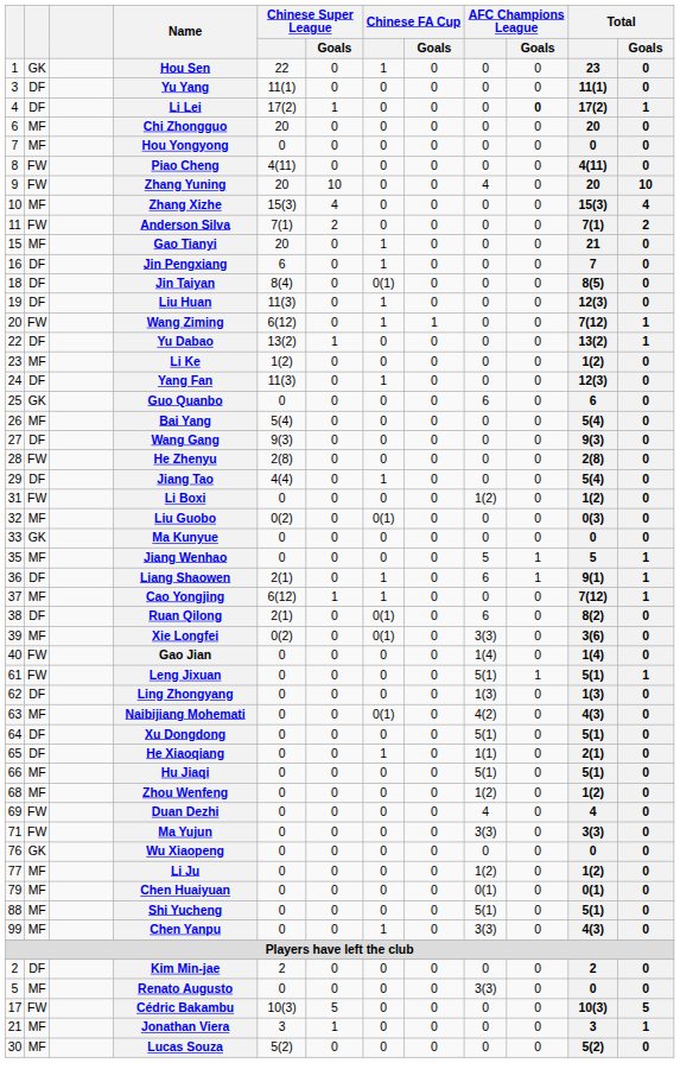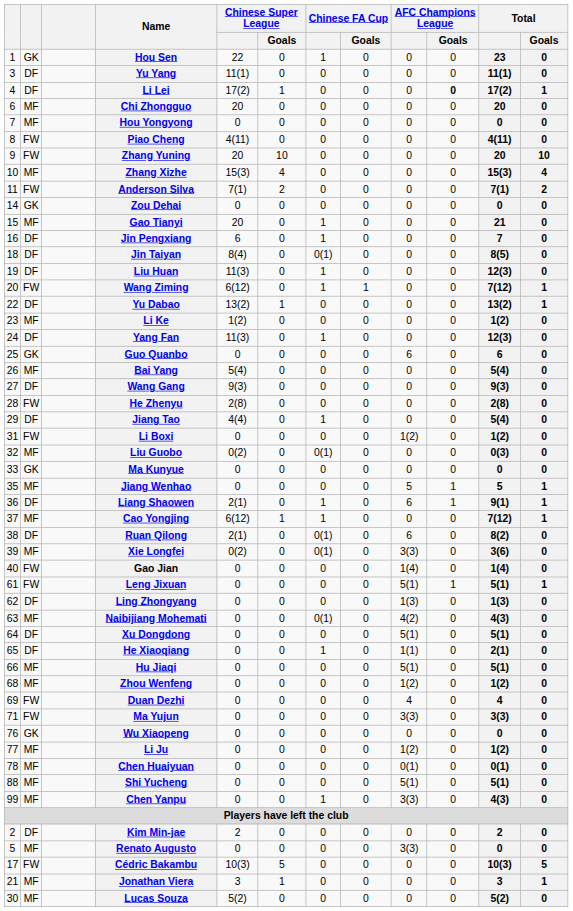 <table class="wikitable sortable plainrowheaders" style="text-align:center">
 <tr>
 <th rowspan="2"></th>
 <th rowspan="2"></th>
 <th rowspan="2" style="width:75px;"></th>
 <th rowspan="2" style="width:180px;">Name</th>
 <th colspan="2" style="width:180px;"><a href='#'>Chinese Super League</a></th>
 <th colspan="2" style="width:180px;"><a href='#'>Chinese FA Cup</a></th>
 <th colspan="2" style="width:180px;"><a href='#'>AFC Champions League</a></th>
 <th colspan="2" style="width:180px;">Total</th>
 </tr>
 <tr>
 <th></th>
 <th>Goals</th>
 <th></th>
 <th>Goals</th>
 <th></th>
 <th>Goals</th>
 <th></th>
 <th>Goals</th>
 </tr>
 <tr>
 <td>1</td>
 <td>GK</td>
 <td></td>
 <th scope="row"><a href='#'>Hou Sen</a><br></th>
 <td>22</td>
 <td>0<br></td>
 <td>1</td>
 <td>0<br></td>
 <td>0</td>
 <td>0<br></td>
 <th>23</th>
 <th>0</th>
 </tr>
 <tr>
 <td>3</td>
 <td>DF</td>
 <td></td>
 <th scope="row"><a href='#'>Yu Yang</a><br></th>
 <td>11(1)</td>
 <td>0<br></td>
 <td>0</td>
 <td>0<br></td>
 <td>0</td>
 <td>0<br></td>
 <th>11(1)</th>
 <th>0</th>
 </tr>
 <tr>
 <td>4</td>
 <td>DF</td>
 <td></td>
 <th scope="row"><a href='#'>Li Lei</a><br></th>
 <td>17(2)</td>
 <td>1<br></td>
 <td>0</td>
 <td>0<br></td>
 <td>0</td>
 <td><strong>0<br></strong></td>
 <th>17(2)</th>
 <th>1</th>
 </tr>
 <tr>
 <td>6</td>
 <td>MF</td>
 <td></td>
 <th scope="row"><a href='#'>Chi Zhongguo</a><br></th>
 <td>20</td>
 <td>0<br></td>
 <td>0</td>
 <td>0<br></td>
 <td>0</td>
 <td>0<br></td>
 <th>20</th>
 <th>0</th>
 </tr>
 <tr>
 <td>7</td>
 <td>MF</td>
 <td></td>
 <th scope="row"><a href='#'>Hou Yongyong</a><br></th>
 <td>0</td>
 <td>0<br></td>
 <td>0</td>
 <td>0<br></td>
 <td>0</td>
 <td>0<br></td>
 <th>0</th>
 <th>0</th>
 </tr>
 <tr>
 <td>8</td>
 <td>FW</td>
 <td></td>
 <th scope="row"><a href='#'>Piao Cheng</a><br></th>
 <td>4(11)</td>
 <td>0<br></td>
 <td>0</td>
 <td>0<br></td>
 <td>0</td>
 <td>0<br></td>
 <th>4(11)</th>
 <th>0</th>
 </tr>
 <tr>
 <td>9</td>
 <td>FW</td>
 <td></td>
 <th scope="row"><a href='#'>Zhang Yuning</a><br></th>
 <td>20</td>
 <td>10<br></td>
 <td>0</td>
 <td>0<br></td>
-<td>4</td>
+<td>0</td>
 <td>0<br></td>
 <th>20</th>
 <th>10</th>
 </tr>
 <tr>
 <td>10</td>
 <td>MF</td>
 <td></td>
 <th scope="row"><a href='#'>Zhang Xizhe</a><br></th>
 <td>15(3)</td>
 <td>4<br></td>
 <td>0</td>
 <td>0<br></td>
 <td>0</td>
 <td>0<br></td>
 <th>15(3)</th>
 <th>4</th>
 </tr>
 <tr>
 <td>11</td>
 <td>FW</td>
 <td></td>
 <th scope="row"><a href='#'>Anderson Silva</a><br></th>
 <td>7(1)</td>
 <td>2<br></td>
 <td>0</td>
 <td>0<br></td>
 <td>0</td>
 <td>0<br></td>
 <th>7(1)</th>
 <th>2</th>
+</tr>
+<tr>
+<td>14</td>
+<td>GK</td>
+<td></td>
+<th scope="row"><a href='#'>Zou Dehai</a><br></th>
+<td>0</td>
+<td>0<br></td>
+<td>0</td>
+<td>0<br></td>
+<td>0</td>
+<td>0<br></td>
+<th>0</th>
+<th>0</th>
 </tr>
 <tr>
 <td>15</td>
 <td>MF</td>
 <td></td>
 <th scope="row"><a href='#'>Gao Tianyi</a><br></th>
 <td>20</td>
 <td>0<br></td>
 <td>1</td>
 <td>0<br></td>
 <td>0</td>
 <td>0<br></td>
 <th>21</th>
 <th>0</th>
 </tr>
 <tr>
 <td>16</td>
 <td>DF</td>
 <td></td>
 <th scope="row"><a href='#'>Jin Pengxiang</a><br></th>
 <td>6</td>
 <td>0<br></td>
 <td>1</td>
 <td>0<br></td>
 <td>0</td>
 <td>0<br></td>
 <th>7</th>
 <th>0</th>
 </tr>
 <tr>
 <td>18</td>
 <td>DF</td>
 <td></td>
 <th scope="row"><a href='#'>Jin Taiyan</a><br></th>
 <td>8(4)</td>
 <td>0<br></td>
 <td>0(1)</td>
 <td>0<br></td>
 <td>0</td>
 <td>0<br></td>
 <th>8(5)</th>
 <th>0</th>
 </tr>
 <tr>
 <td>19</td>
 <td>DF</td>
 <td></td>
 <th scope="row"><a href='#'>Liu Huan</a><br></th>
 <td>11(3)</td>
 <td>0<br></td>
 <td>1</td>
 <td>0<br></td>
 <td>0</td>
 <td>0<br></td>
 <th>12(3)</th>
 <th>0</th>
 </tr>
 <tr>
 <td>20</td>
 <td>FW</td>
 <td></td>
 <th scope="row"><a href='#'>Wang Ziming</a><br></th>
 <td>6(12)</td>
 <td>0<br></td>
 <td>1</td>
 <td>1<br></td>
 <td>0</td>
 <td>0<br></td>
 <th>7(12)</th>
 <th>1</th>
 </tr>
 <tr>
 <td>22</td>
 <td>DF</td>
 <td></td>
 <th scope="row"><a href='#'>Yu Dabao</a><br></th>
 <td>13(2)</td>
 <td>1<br></td>
 <td>0</td>
 <td>0<br></td>
 <td>0</td>
 <td>0<br></td>
 <th>13(2)</th>
 <th>1</th>
 </tr>
 <tr>
 <td>23</td>
 <td>MF</td>
 <td></td>
 <th scope="row"><a href='#'>Li Ke</a><br></th>
 <td>1(2)</td>
 <td>0<br></td>
 <td>0</td>
 <td>0<br></td>
 <td>0</td>
 <td>0<br></td>
 <th>1(2)</th>
 <th>0</th>
 </tr>
 <tr>
 <td>24</td>
 <td>DF</td>
 <td></td>
 <th scope="row"><a href='#'>Yang Fan</a><br></th>
 <td>11(3)</td>
 <td>0<br></td>
 <td>1</td>
 <td>0<br></td>
 <td>0</td>
 <td>0<br></td>
 <th>12(3)</th>
 <th>0</th>
 </tr>
 <tr>
 <td>25</td>
 <td>GK</td>
 <td></td>
 <th scope="row"><a href='#'>Guo Quanbo</a><br></th>
 <td>0</td>
 <td>0<br></td>
 <td>0</td>
 <td>0<br></td>
 <td>6</td>
 <td>0<br></td>
 <th>6</th>
 <th>0</th>
 </tr>
 <tr>
 <td>26</td>
 <td>MF</td>
 <td></td>
 <th scope="row"><a href='#'>Bai Yang</a><br></th>
 <td>5(4)</td>
 <td>0<br></td>
 <td>0</td>
 <td>0<br></td>
 <td>0</td>
 <td>0<br></td>
 <th>5(4)</th>
 <th>0</th>
 </tr>
 <tr>
 <td>27</td>
 <td>DF</td>
 <td></td>
 <th scope="row"><a href='#'>Wang Gang</a><br></th>
 <td>9(3)</td>
 <td>0<br></td>
 <td>0</td>
 <td>0<br></td>
 <td>0</td>
 <td>0<br></td>
 <th>9(3)</th>
 <th>0</th>
 </tr>
 <tr>
 <td>28</td>
 <td>FW</td>
 <td></td>
 <th scope="row"><a href='#'>He Zhenyu</a><br></th>
 <td>2(8)</td>
 <td>0<br></td>
 <td>0</td>
 <td>0<br></td>
 <td>0</td>
 <td>0<br></td>
 <th>2(8)</th>
 <th>0</th>
 </tr>
 <tr>
 <td>29</td>
 <td>DF</td>
 <td></td>
 <th scope="row"><a href='#'>Jiang Tao</a><br></th>
 <td>4(4)</td>
 <td>0<br></td>
 <td>1</td>
 <td>0<br></td>
 <td>0</td>
 <td>0<br></td>
 <th>5(4)</th>
 <th>0</th>
 </tr>
 <tr>
 <td>31</td>
 <td>FW</td>
 <td></td>
 <th scope="row"><a href='#'>Li Boxi</a><br></th>
 <td>0</td>
 <td>0<br></td>
 <td>0</td>
 <td>0<br></td>
 <td>1(2)</td>
 <td>0<br></td>
 <th>1(2)</th>
 <th>0</th>
 </tr>
 <tr>
 <td>32</td>
 <td>MF</td>
 <td></td>
 <th scope="row"><a href='#'>Liu Guobo</a><br></th>
 <td>0(2)</td>
 <td>0<br></td>
 <td>0(1)</td>
 <td>0<br></td>
 <td>0</td>
 <td>0<br></td>
 <th>0(3)</th>
 <th>0</th>
 </tr>
 <tr>
 <td>33</td>
 <td>GK</td>
 <td></td>
 <th scope="row"><a href='#'>Ma Kunyue</a><br></th>
 <td>0</td>
 <td>0<br></td>
 <td>0</td>
 <td>0<br></td>
 <td>0</td>
 <td>0<br></td>
 <th>0</th>
 <th>0</th>
 </tr>
 <tr>
 <td>35</td>
 <td>MF</td>
 <td></td>
 <th scope="row"><a href='#'>Jiang Wenhao</a><br></th>
 <td>0</td>
 <td>0<br></td>
 <td>0</td>
 <td>0<br></td>
 <td>5</td>
 <td>1<br></td>
 <th>5</th>
 <th>1</th>
 </tr>
 <tr>
 <td>36</td>
 <td>DF</td>
 <td></td>
 <th scope="row"><a href='#'>Liang Shaowen</a><br></th>
 <td>2(1)</td>
 <td>0<br></td>
 <td>1</td>
 <td>0<br></td>
 <td>6</td>
 <td>1<br></td>
 <th>9(1)</th>
 <th>1</th>
 </tr>
 <tr>
 <td>37</td>
 <td>MF</td>
 <td></td>
 <th scope="row"><a href='#'>Cao Yongjing</a><br></th>
 <td>6(12)</td>
 <td>1<br></td>
 <td>1</td>
 <td>0<br></td>
 <td>0</td>
 <td>0<br></td>
 <th>7(12)</th>
 <th>1</th>
 </tr>
 <tr>
 <td>38</td>
 <td>DF</td>
 <td></td>
 <th scope="row"><a href='#'>Ruan Qilong</a><br></th>
 <td>2(1)</td>
 <td>0<br></td>
 <td>0(1)</td>
 <td>0<br></td>
 <td>6</td>
 <td>0<br></td>
 <th>8(2)</th>
 <th>0</th>
 </tr>
 <tr>
 <td>39</td>
 <td>MF</td>
 <td></td>
 <th scope="row"><a href='#'>Xie Longfei</a><br></th>
 <td>0(2)</td>
 <td>0<br></td>
 <td>0(1)</td>
 <td>0<br></td>
 <td>3(3)</td>
 <td>0<br></td>
 <th>3(6)</th>
 <th>0</th>
 </tr>
 <tr>
 <td>40</td>
 <td>FW</td>
 <td></td>
 <th scope="row">Gao Jian<br></th>
 <td>0</td>
 <td>0<br></td>
 <td>0</td>
 <td>0<br></td>
 <td>1(4)</td>
 <td>0<br></td>
 <th>1(4)</th>
 <th>0</th>
 </tr>
 <tr>
 <td>61</td>
 <td>FW</td>
 <td></td>
 <th scope="row"><a href='#'>Leng Jixuan</a><br></th>
 <td>0</td>
 <td>0<br></td>
 <td>0</td>
 <td>0<br></td>
 <td>5(1)</td>
 <td>1<br></td>
 <th>5(1)</th>
 <th>1</th>
 </tr>
 <tr>
 <td>62</td>
 <td>DF</td>
 <td></td>
 <th scope="row"><a href='#'>Ling Zhongyang</a><br></th>
 <td>0</td>
 <td>0<br></td>
 <td>0</td>
 <td>0<br></td>
 <td>1(3)</td>
 <td>0<br></td>
 <th>1(3)</th>
 <th>0</th>
 </tr>
 <tr>
 <td>63</td>
 <td>MF</td>
 <td></td>
 <th scope="row"><a href='#'>Naibijiang Mohemati</a><br></th>
 <td>0</td>
 <td>0<br></td>
 <td>0(1)</td>
 <td>0<br></td>
 <td>4(2)</td>
 <td>0<br></td>
 <th>4(3)</th>
 <th>0</th>
 </tr>
 <tr>
 <td>64</td>
 <td>DF</td>
 <td></td>
 <th scope="row"><a href='#'>Xu Dongdong</a><br></th>
 <td>0</td>
 <td>0<br></td>
 <td>0</td>
 <td>0<br></td>
 <td>5(1)</td>
 <td>0<br></td>
 <th>5(1)</th>
 <th>0</th>
 </tr>
 <tr>
 <td>65</td>
 <td>DF</td>
 <td></td>
 <th scope="row"><a href='#'>He Xiaoqiang</a><br></th>
 <td>0</td>
 <td>0<br></td>
 <td>1</td>
 <td>0<br></td>
 <td>1(1)</td>
 <td>0<br></td>
 <th>2(1)</th>
 <th>0</th>
 </tr>
 <tr>
 <td>66</td>
 <td>MF</td>
 <td></td>
 <th scope="row"><a href='#'>Hu Jiaqi</a><br></th>
 <td>0</td>
 <td>0<br></td>
 <td>0</td>
 <td>0<br></td>
 <td>5(1)</td>
 <td>0<br></td>
 <th>5(1)</th>
 <th>0</th>
 </tr>
 <tr>
 <td>68</td>
 <td>MF</td>
 <td></td>
 <th scope="row"><a href='#'>Zhou Wenfeng</a><br></th>
 <td>0</td>
 <td>0<br></td>
 <td>0</td>
 <td>0<br></td>
 <td>1(2)</td>
 <td>0<br></td>
 <th>1(2)</th>
 <th>0</th>
 </tr>
 <tr>
 <td>69</td>
 <td>FW</td>
 <td></td>
 <th scope="row"><a href='#'>Duan Dezhi</a><br></th>
 <td>0</td>
 <td>0<br></td>
 <td>0</td>
 <td>0<br></td>
 <td>4</td>
 <td>0<br></td>
 <th>4</th>
 <th>0</th>
 </tr>
 <tr>
 <td>71</td>
 <td>FW</td>
 <td></td>
 <th scope="row"><a href='#'>Ma Yujun</a><br></th>
 <td>0</td>
 <td>0<br></td>
 <td>0</td>
 <td>0<br></td>
 <td>3(3)</td>
 <td>0<br></td>
 <th>3(3)</th>
 <th>0</th>
 </tr>
 <tr>
 <td>76</td>
 <td>GK</td>
 <td></td>
 <th scope="row"><a href='#'>Wu Xiaopeng</a><br></th>
 <td>0</td>
 <td>0<br></td>
 <td>0</td>
 <td>0<br></td>
 <td>0</td>
 <td>0<br></td>
 <th>0</th>
 <th>0</th>
 </tr>
 <tr>
 <td>77</td>
 <td>MF</td>
 <td></td>
 <th scope="row"><a href='#'>Li Ju</a><br></th>
 <td>0</td>
 <td>0<br></td>
 <td>0</td>
 <td>0<br></td>
 <td>1(2)</td>
 <td>0<br></td>
 <th>1(2)</th>
 <th>0</th>
 </tr>
 <tr>
-<td>79</td>
+<td>78</td>
 <td>MF</td>
 <td></td>
 <th scope="row"><a href='#'>Chen Huaiyuan</a><br></th>
 <td>0</td>
 <td>0<br></td>
 <td>0</td>
 <td>0<br></td>
 <td>0(1)</td>
 <td>0<br></td>
 <th>0(1)</th>
 <th>0</th>
 </tr>
 <tr>
 <td>88</td>
 <td>MF</td>
 <td></td>
 <th scope="row"><a href='#'>Shi Yucheng</a><br></th>
 <td>0</td>
 <td>0<br></td>
 <td>0</td>
 <td>0<br></td>
 <td>5(1)</td>
 <td>0<br></td>
 <th>5(1)</th>
 <th>0</th>
 </tr>
 <tr>
 <td>99</td>
 <td>MF</td>
 <td></td>
 <th scope="row"><a href='#'>Chen Yanpu</a><br></th>
 <td>0</td>
 <td>0<br></td>
 <td>1</td>
 <td>0<br></td>
 <td>3(3)</td>
 <td>0<br></td>
 <th>4(3)</th>
 <th>0</th>
 </tr>
 <tr>
 <th colspan=12 style=background:#dcdcdc>Players have left the club</th>
 </tr>
 <tr>
 <td>2</td>
 <td>DF</td>
 <td></td>
 <th scope="row"><a href='#'>Kim Min-jae</a><br></th>
 <td>2</td>
 <td>0<br></td>
 <td>0</td>
 <td>0<br></td>
 <td>0</td>
 <td>0<br></td>
 <th>2</th>
 <th>0</th>
 </tr>
 <tr>
 <td>5</td>
 <td>MF</td>
 <td></td>
 <th scope="row"><a href='#'>Renato Augusto</a><br></th>
 <td>0</td>
 <td>0<br></td>
 <td>0</td>
 <td>0<br></td>
 <td>3(3)</td>
 <td>0<br></td>
 <th>0</th>
 <th>0</th>
 </tr>
 <tr>
 <td>17</td>
 <td>FW</td>
 <td></td>
 <th scope="row"><a href='#'>Cédric Bakambu</a><br></th>
 <td>10(3)</td>
 <td>5<br></td>
 <td>0</td>
 <td>0<br></td>
 <td>0</td>
 <td>0<br></td>
 <th>10(3)</th>
 <th>5</th>
 </tr>
 <tr>
 <td>21</td>
 <td>MF</td>
 <td></td>
 <th scope="row"><a href='#'>Jonathan Viera</a><br></th>
 <td>3</td>
 <td>1<br></td>
 <td>0</td>
 <td>0<br></td>
 <td>0</td>
 <td>0<br></td>
 <th>3</th>
 <th>1</th>
 </tr>
 <tr>
 <td>30</td>
 <td>MF</td>
 <td></td>
 <th scope="row"><a href='#'>Lucas Souza</a><br></th>
 <td>5(2)</td>
 <td>0<br></td>
 <td>0</td>
 <td>0<br></td>
 <td>0</td>
 <td>0<br></td>
 <th>5(2)</th>
 <th>0</th>
 </tr>
 </table>
